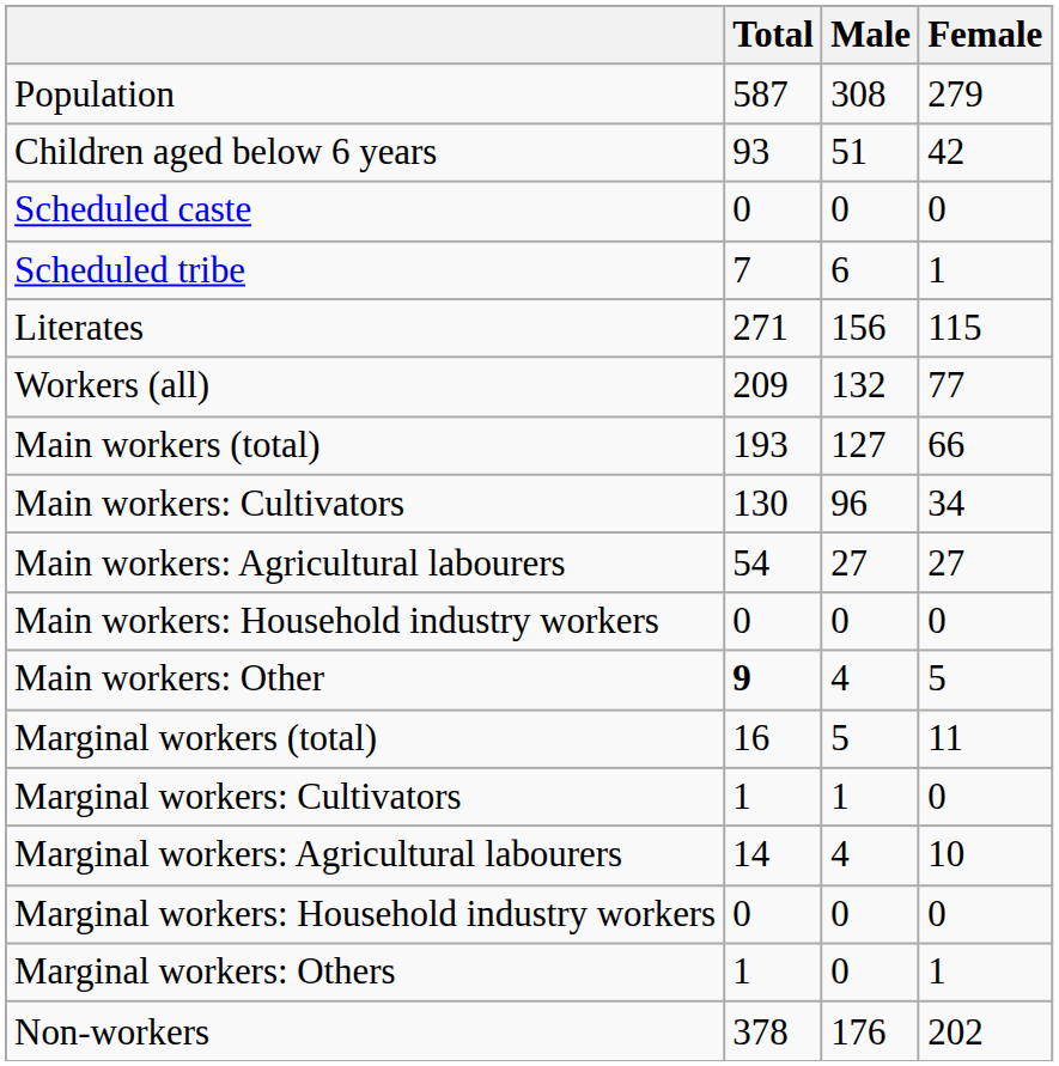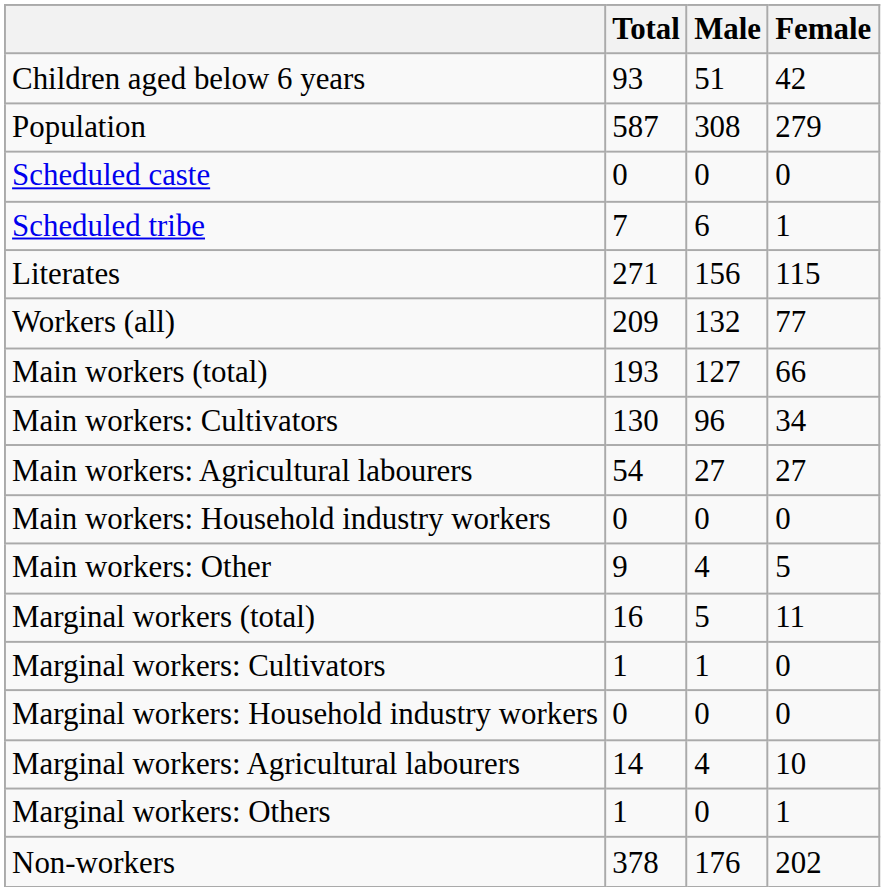 <table class="wikitable sortable">
 <tr>
 <th></th>
 <th>Total</th>
 <th>Male</th>
 <th>Female</th>
 </tr>
 <tr>
+<td>Children aged below 6 years</td>
+<td>93</td>
+<td>51</td>
+<td>42</td>
+</tr>
+<tr>
 <td>Population</td>
 <td>587</td>
 <td>308</td>
 <td>279</td>
-</tr>
-<tr>
-<td>Children aged below 6 years</td>
-<td>93</td>
-<td>51</td>
-<td>42</td>
 </tr>
 <tr>
 <td><a href='#'>Scheduled caste</a></td>
 <td>0</td>
 <td>0</td>
 <td>0</td>
 </tr>
 <tr>
 <td><a href='#'>Scheduled tribe</a></td>
 <td>7</td>
 <td>6</td>
 <td>1</td>
 </tr>
 <tr>
 <td>Literates</td>
 <td>271</td>
 <td>156</td>
 <td>115</td>
 </tr>
 <tr>
 <td>Workers (all)</td>
 <td>209</td>
 <td>132</td>
 <td>77</td>
 </tr>
 <tr>
 <td>Main workers (total)</td>
 <td>193</td>
 <td>127</td>
 <td>66</td>
 </tr>
 <tr>
 <td>Main workers: Cultivators</td>
 <td>130</td>
 <td>96</td>
 <td>34</td>
 </tr>
 <tr>
 <td>Main workers: Agricultural labourers</td>
 <td>54</td>
 <td>27</td>
 <td>27</td>
 </tr>
 <tr>
 <td>Main workers: Household industry workers</td>
 <td>0</td>
 <td>0</td>
 <td>0</td>
 </tr>
 <tr>
 <td>Main workers: Other</td>
-<td><strong>9</strong></td>
+<td>9</td>
 <td>4</td>
 <td>5</td>
 </tr>
 <tr>
 <td>Marginal workers (total)</td>
 <td>16</td>
 <td>5</td>
 <td>11</td>
 </tr>
 <tr>
 <td>Marginal workers: Cultivators</td>
 <td>1</td>
 <td>1</td>
 <td>0</td>
 </tr>
 <tr>
+<td>Marginal workers: Household industry workers</td>
+<td>0</td>
+<td>0</td>
+<td>0</td>
+</tr>
+<tr>
 <td>Marginal workers: Agricultural labourers</td>
 <td>14</td>
 <td>4</td>
 <td>10</td>
-</tr>
-<tr>
-<td>Marginal workers: Household industry workers</td>
-<td>0</td>
-<td>0</td>
-<td>0</td>
 </tr>
 <tr>
 <td>Marginal workers: Others</td>
 <td>1</td>
 <td>0</td>
 <td>1</td>
 </tr>
 <tr>
 <td>Non-workers</td>
 <td>378</td>
 <td>176</td>
 <td>202</td>
 </tr>
 </table>
